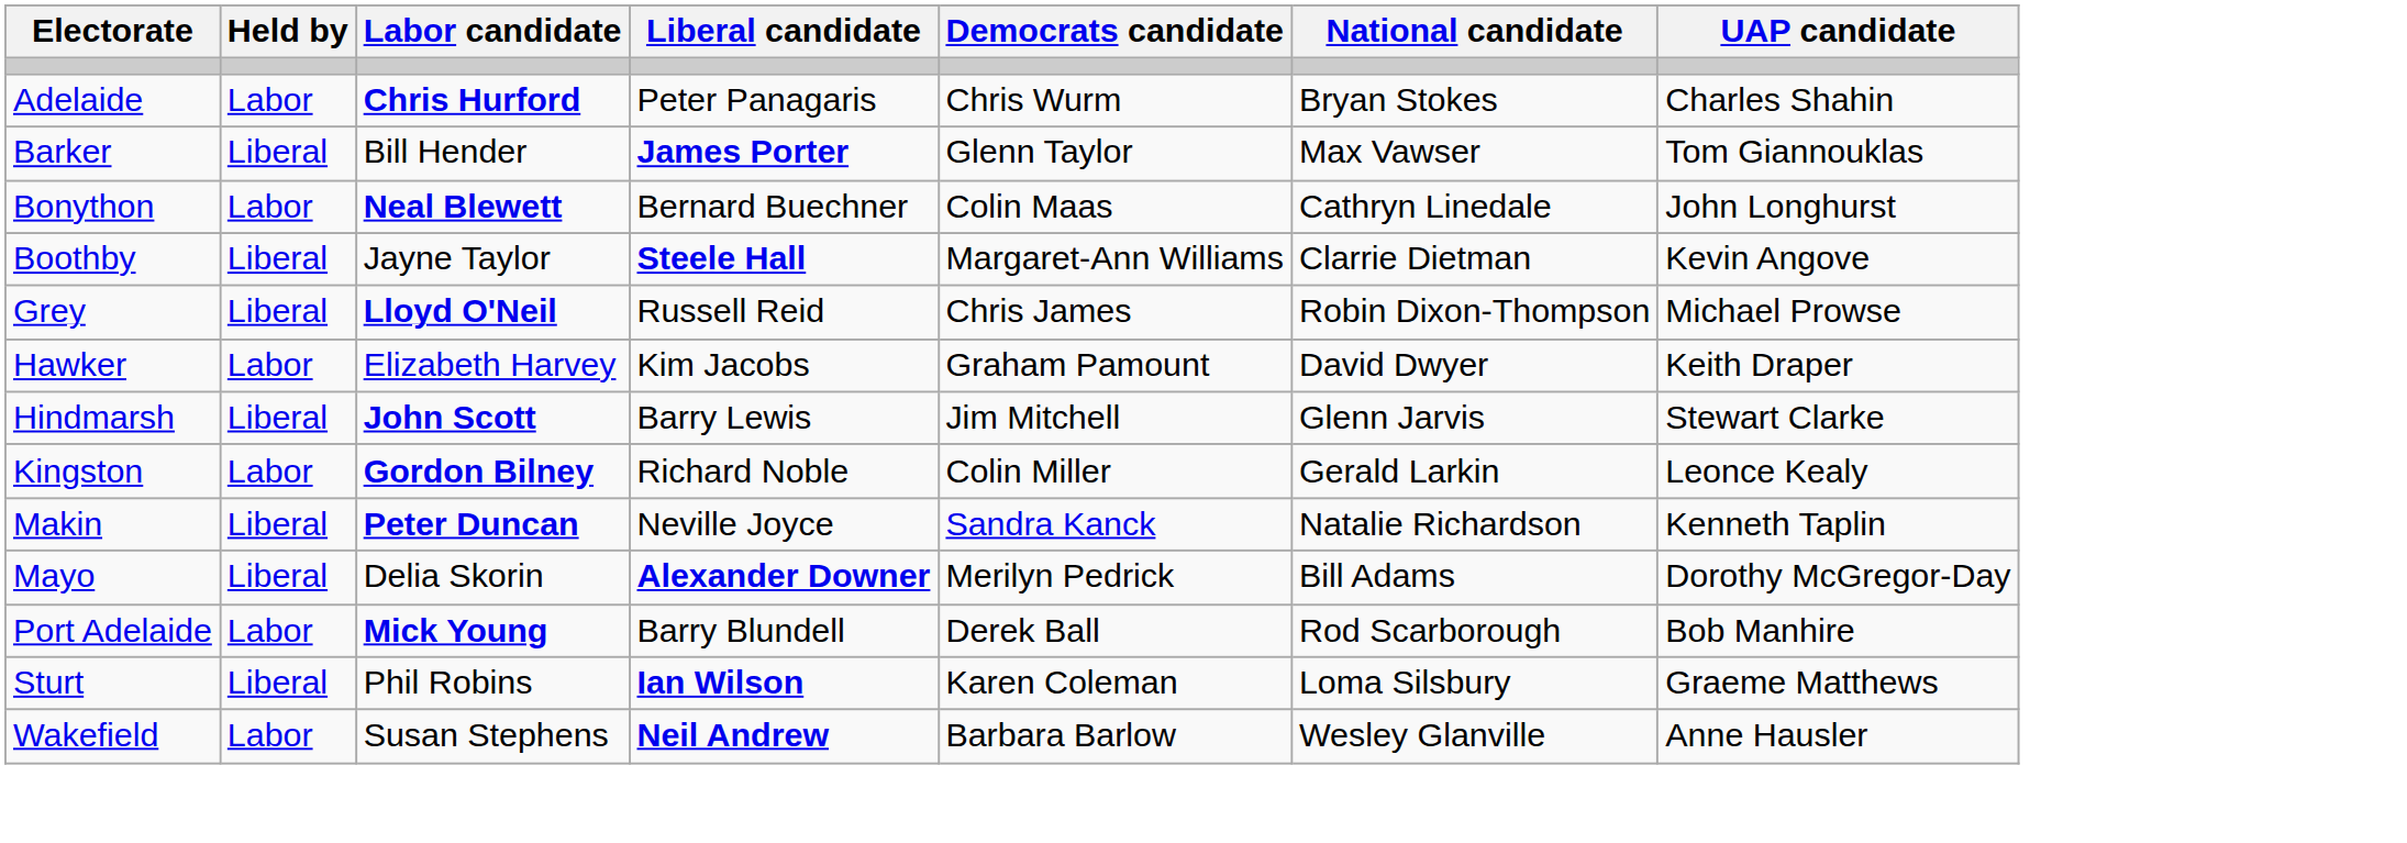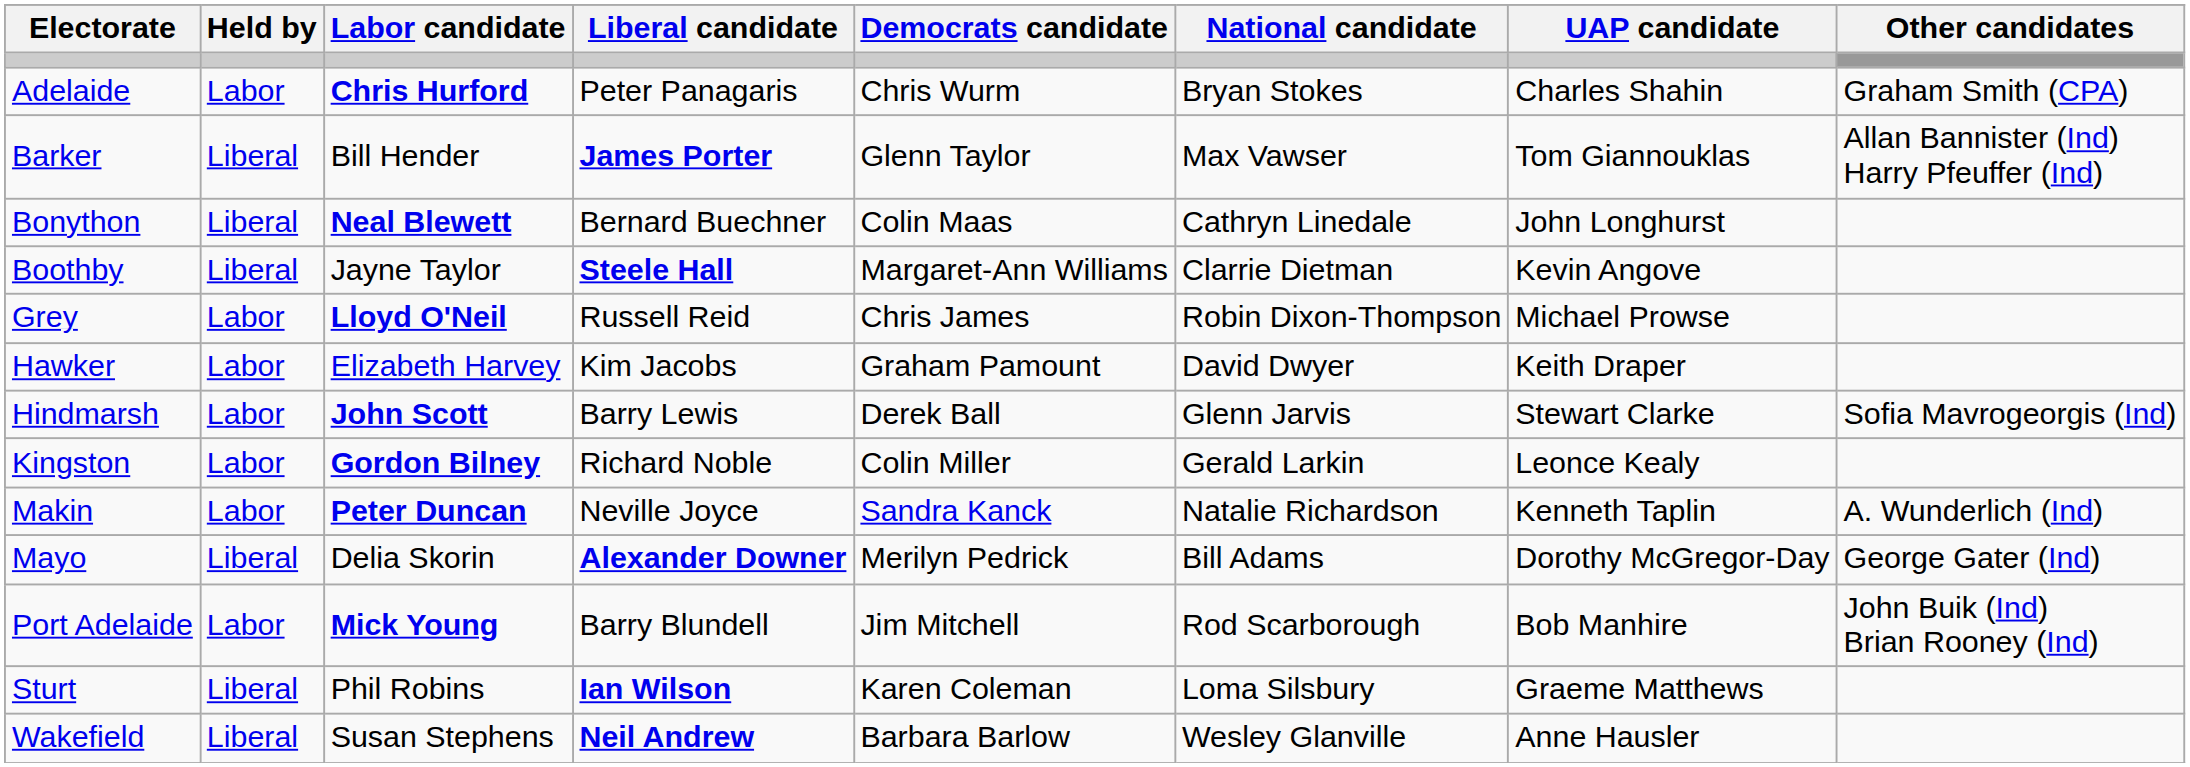 <table class="wikitable">
 <tr>
 <th>Electorate</th>
 <th>Held by</th>
 <th><a href='#'>Labor</a> candidate</th>
 <th><a href='#'>Liberal</a> candidate</th>
 <th><a href='#'>Democrats</a> candidate</th>
 <th><a href='#'>National</a> candidate</th>
 <th><a href='#'>UAP</a> candidate</th>
+<th>Other candidates</th>
 </tr>
 <tr bgcolor="#cccccc">
 <td></td>
 <td></td>
 <td></td>
 <td></td>
 <td></td>
 <td></td>
 <td></td>
+<td bgcolor="#999999"></td>
 </tr>
 <tr>
 <td><a href='#'>Adelaide</a></td>
 <td><a href='#'>Labor</a></td>
 <td><strong><a href='#'>Chris Hurford</a></strong></td>
 <td>Peter Panagaris</td>
 <td>Chris Wurm</td>
 <td>Bryan Stokes</td>
 <td>Charles Shahin</td>
+<td>Graham Smith (<a href='#'>CPA</a>)</td>
 </tr>
 <tr>
 <td><a href='#'>Barker</a></td>
 <td><a href='#'>Liberal</a></td>
 <td>Bill Hender</td>
 <td><strong><a href='#'>James Porter</a></strong></td>
 <td>Glenn Taylor</td>
 <td>Max Vawser</td>
 <td>Tom Giannouklas</td>
+<td>Allan Bannister (<a href='#'>Ind</a>)<br>Harry Pfeuffer (<a href='#'>Ind</a>)</td>
 </tr>
 <tr>
 <td><a href='#'>Bonython</a></td>
-<td><a href='#'>Labor</a></td>
+<td><a href='#'>Liberal</a></td>
 <td><strong><a href='#'>Neal Blewett</a></strong></td>
 <td>Bernard Buechner</td>
 <td>Colin Maas</td>
 <td>Cathryn Linedale</td>
 <td>John Longhurst</td>
+<td></td>
 </tr>
 <tr>
 <td><a href='#'>Boothby</a></td>
 <td><a href='#'>Liberal</a></td>
 <td>Jayne Taylor</td>
 <td><strong><a href='#'>Steele Hall</a></strong></td>
 <td>Margaret-Ann Williams</td>
 <td>Clarrie Dietman</td>
 <td>Kevin Angove</td>
+<td></td>
 </tr>
 <tr>
 <td><a href='#'>Grey</a></td>
-<td><a href='#'>Liberal</a></td>
+<td><a href='#'>Labor</a></td>
 <td><strong><a href='#'>Lloyd O'Neil</a></strong></td>
 <td>Russell Reid</td>
 <td>Chris James</td>
 <td>Robin Dixon-Thompson</td>
 <td>Michael Prowse</td>
+<td></td>
 </tr>
 <tr>
 <td><a href='#'>Hawker</a></td>
 <td><a href='#'>Labor</a></td>
 <td><a href='#'>Elizabeth Harvey</a></td>
 <td>Kim Jacobs</td>
 <td>Graham Pamount</td>
 <td>David Dwyer</td>
 <td>Keith Draper</td>
+<td></td>
 </tr>
 <tr>
 <td><a href='#'>Hindmarsh</a></td>
-<td><a href='#'>Liberal</a></td>
+<td><a href='#'>Labor</a></td>
 <td><strong><a href='#'>John Scott</a></strong></td>
 <td>Barry Lewis</td>
-<td>Jim Mitchell</td>
+<td>Derek Ball</td>
 <td>Glenn Jarvis</td>
 <td>Stewart Clarke</td>
+<td>Sofia Mavrogeorgis (<a href='#'>Ind</a>)</td>
 </tr>
 <tr>
 <td><a href='#'>Kingston</a></td>
 <td><a href='#'>Labor</a></td>
 <td><strong><a href='#'>Gordon Bilney</a></strong></td>
 <td>Richard Noble</td>
 <td>Colin Miller</td>
 <td>Gerald Larkin</td>
 <td>Leonce Kealy</td>
+<td></td>
 </tr>
 <tr>
 <td><a href='#'>Makin</a></td>
-<td><a href='#'>Liberal</a></td>
+<td><a href='#'>Labor</a></td>
 <td><strong><a href='#'>Peter Duncan</a></strong></td>
 <td>Neville Joyce</td>
 <td><a href='#'>Sandra Kanck</a></td>
 <td>Natalie Richardson</td>
 <td>Kenneth Taplin</td>
+<td>A. Wunderlich (<a href='#'>Ind</a>)</td>
 </tr>
 <tr>
 <td><a href='#'>Mayo</a></td>
 <td><a href='#'>Liberal</a></td>
 <td>Delia Skorin</td>
 <td><strong><a href='#'>Alexander Downer</a></strong></td>
 <td>Merilyn Pedrick</td>
 <td>Bill Adams</td>
 <td>Dorothy McGregor-Day</td>
+<td>George Gater (<a href='#'>Ind</a>)</td>
 </tr>
 <tr>
 <td><a href='#'>Port Adelaide</a></td>
 <td><a href='#'>Labor</a></td>
 <td><strong><a href='#'>Mick Young</a></strong></td>
 <td>Barry Blundell</td>
-<td>Derek Ball</td>
+<td>Jim Mitchell</td>
 <td>Rod Scarborough</td>
 <td>Bob Manhire</td>
+<td>John Buik (<a href='#'>Ind</a>)<br>Brian Rooney (<a href='#'>Ind</a>)</td>
 </tr>
 <tr>
 <td><a href='#'>Sturt</a></td>
 <td><a href='#'>Liberal</a></td>
 <td>Phil Robins</td>
 <td><strong><a href='#'>Ian Wilson</a></strong></td>
 <td>Karen Coleman</td>
 <td>Loma Silsbury</td>
 <td>Graeme Matthews</td>
+<td></td>
 </tr>
 <tr>
 <td><a href='#'>Wakefield</a></td>
-<td><a href='#'>Labor</a></td>
+<td><a href='#'>Liberal</a></td>
 <td>Susan Stephens</td>
 <td><strong><a href='#'>Neil Andrew</a></strong></td>
 <td>Barbara Barlow</td>
 <td>Wesley Glanville</td>
 <td>Anne Hausler</td>
+<td></td>
 </tr>
 </table>
